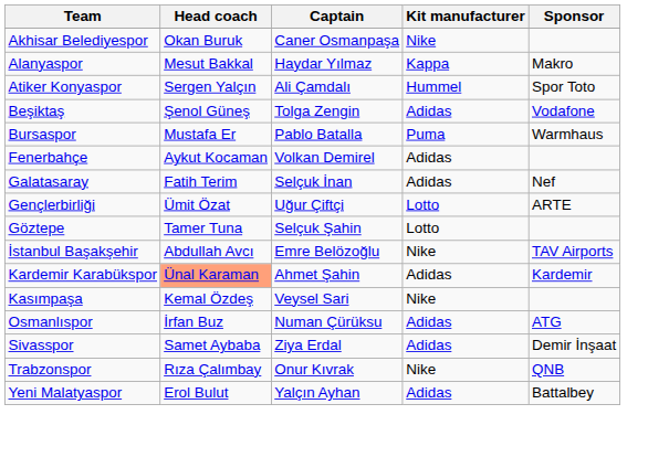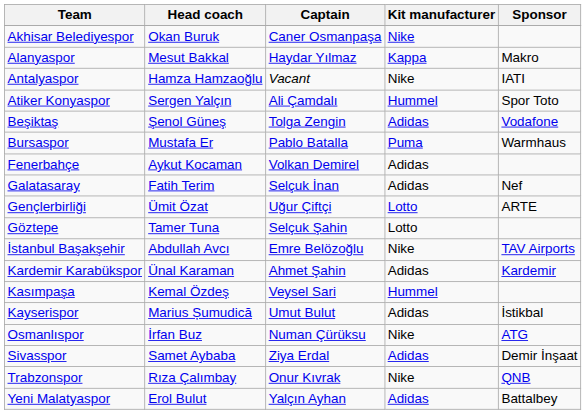 <table class="wikitable sortable" style="text-align: left;">
 <tr>
 <th>Team</th>
 <th>Head coach</th>
 <th>Captain</th>
 <th>Kit manufacturer</th>
 <th>Sponsor</th>
 </tr>
 <tr>
 </tr>
 <tr>
 <td><a href='#'>Akhisar Belediyespor</a></td>
 <td> <a href='#'>Okan Buruk</a></td>
 <td> <a href='#'>Caner Osmanpaşa</a></td>
 <td><a href='#'>Nike</a></td>
 <td></td>
 </tr>
 <tr>
 <td><a href='#'>Alanyaspor</a></td>
 <td> <a href='#'>Mesut Bakkal</a></td>
 <td> <a href='#'>Haydar Yılmaz</a></td>
 <td><a href='#'>Kappa</a></td>
 <td>Makro</td>
+</tr>
+<tr>
+<td><a href='#'>Antalyaspor</a></td>
+<td> <a href='#'>Hamza Hamzaoğlu</a></td>
+<td><em>Vacant</em></td>
+<td>Nike</td>
+<td>IATI</td>
 </tr>
 <tr>
 <td><a href='#'>Atiker Konyaspor</a></td>
 <td> <a href='#'>Sergen Yalçın</a></td>
 <td> <a href='#'>Ali Çamdalı</a></td>
 <td><a href='#'>Hummel</a></td>
 <td>Spor Toto</td>
 </tr>
 <tr>
 <td><a href='#'>Beşiktaş</a></td>
 <td> <a href='#'>Şenol Güneş</a></td>
 <td> <a href='#'>Tolga Zengin</a></td>
 <td><a href='#'>Adidas</a></td>
 <td><a href='#'>Vodafone</a></td>
 </tr>
 <tr>
 <td><a href='#'>Bursaspor</a></td>
 <td> <a href='#'>Mustafa Er</a></td>
 <td> <a href='#'>Pablo Batalla</a></td>
 <td><a href='#'>Puma</a></td>
 <td>Warmhaus</td>
 </tr>
 <tr>
 <td><a href='#'>Fenerbahçe</a></td>
 <td> <a href='#'>Aykut Kocaman</a></td>
 <td> <a href='#'>Volkan Demirel</a></td>
 <td>Adidas</td>
 <td></td>
 </tr>
 <tr>
 <td><a href='#'>Galatasaray</a></td>
 <td> <a href='#'>Fatih Terim</a></td>
 <td> <a href='#'>Selçuk İnan</a></td>
 <td>Adidas</td>
 <td>Nef</td>
 </tr>
 <tr>
 <td><a href='#'>Gençlerbirliği</a></td>
 <td> <a href='#'>Ümit Özat</a></td>
 <td> <a href='#'>Uğur Çiftçi</a></td>
 <td><a href='#'>Lotto</a></td>
 <td>ARTE</td>
 </tr>
 <tr>
 <td><a href='#'>Göztepe</a></td>
 <td> <a href='#'>Tamer Tuna</a></td>
 <td> <a href='#'>Selçuk Şahin</a></td>
 <td>Lotto</td>
 <td></td>
 </tr>
 <tr>
 <td><a href='#'>İstanbul Başakşehir</a></td>
 <td> <a href='#'>Abdullah Avcı</a></td>
 <td> <a href='#'>Emre Belözoğlu</a></td>
 <td>Nike</td>
 <td><a href='#'>TAV Airports</a></td>
 </tr>
 <tr>
 <td><a href='#'>Kardemir Karabükspor</a></td>
-<td style="background: lightsalmon;"> <a href='#'>Ünal Karaman</a></td>
+<td> <a href='#'>Ünal Karaman</a></td>
 <td> <a href='#'>Ahmet Şahin</a></td>
 <td>Adidas</td>
 <td><a href='#'>Kardemir</a></td>
 </tr>
 <tr>
 <td><a href='#'>Kasımpaşa</a></td>
 <td> <a href='#'>Kemal Özdeş</a></td>
 <td> <a href='#'>Veysel Sari</a></td>
-<td>Nike</td>
+<td><a href='#'>Hummel</a></td>
 <td></td>
+</tr>
+<tr>
+<td><a href='#'>Kayserispor</a></td>
+<td> <a href='#'>Marius Șumudică</a></td>
+<td> <a href='#'>Umut Bulut</a></td>
+<td>Adidas</td>
+<td>İstikbal</td>
 </tr>
 <tr>
 <td><a href='#'>Osmanlıspor</a></td>
 <td> <a href='#'>İrfan Buz</a></td>
 <td> <a href='#'>Numan Çürüksu</a></td>
-<td><a href='#'>Adidas</a></td>
+<td>Nike</td>
 <td><a href='#'>ATG</a></td>
 </tr>
 <tr>
 <td><a href='#'>Sivasspor</a></td>
 <td> <a href='#'>Samet Aybaba</a></td>
 <td> <a href='#'>Ziya Erdal</a></td>
 <td><a href='#'>Adidas</a></td>
 <td>Demir İnşaat</td>
 </tr>
 <tr>
 <td><a href='#'>Trabzonspor</a></td>
 <td> <a href='#'>Rıza Çalımbay</a></td>
 <td> <a href='#'>Onur Kıvrak</a></td>
 <td>Nike</td>
 <td><a href='#'>QNB</a></td>
 </tr>
 <tr>
 <td><a href='#'>Yeni Malatyaspor</a></td>
 <td> <a href='#'>Erol Bulut</a></td>
 <td> <a href='#'>Yalçın Ayhan</a></td>
 <td><a href='#'>Adidas</a></td>
 <td>Battalbey</td>
 </tr>
 </table>
